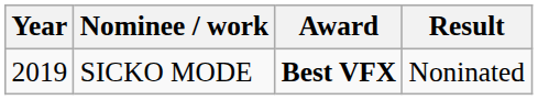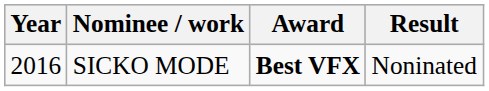 <table class="wikitable">
 <tr>
 <th>Year</th>
 <th>Nominee / work</th>
 <th>Award</th>
 <th>Result</th>
 </tr>
 <tr>
-<td>2019</td>
+<td>2016</td>
 <td>SICKO MODE</td>
 <td><strong>Best VFX</strong></td>
 <td>Noninated</td>
 </tr>
 </table>
